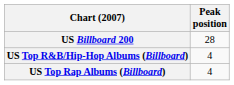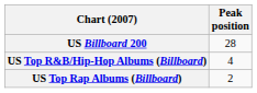 <table class="wikitable sortable plainrowheaders" style="text-align:center">
 <tr>
 <th scope="col">Chart (2007)</th>
 <th scope="col">Peak<br> position</th>
 </tr>
 <tr>
 <th scope="row">US <a href='#'><em>Billboard</em> 200</a></th>
 <td>28</td>
 </tr>
 <tr>
 <th scope="row">US <a href='#'>Top R&B/Hip-Hop Albums</a> (<em><a href='#'>Billboard</a></em>)</th>
 <td>4</td>
 </tr>
 <tr>
 <th scope="row">US <a href='#'>Top Rap Albums</a> (<em><a href='#'>Billboard</a></em>)</th>
-<td>4</td>
+<td>2</td>
 </tr>
 </table>
